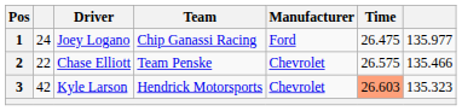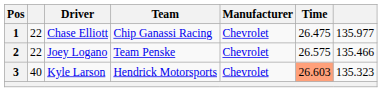 <table class="wikitable" style="font-size:95%">
 <tr>
 <th>Pos</th>
 <th></th>
 <th>Driver</th>
 <th>Team</th>
 <th>Manufacturer</th>
 <th>Time</th>
 <th></th>
 </tr>
 <tr>
 <th>1</th>
-<td>24</td>
-<td><a href='#'>Joey Logano</a></td>
+<td>22</td>
+<td><a href='#'>Chase Elliott</a></td>
 <td><a href='#'>Chip Ganassi Racing</a></td>
-<td><a href='#'>Ford</a></td>
+<td><a href='#'>Chevrolet</a></td>
 <td>26.475</td>
 <td>135.977</td>
 </tr>
 <tr>
 <th>2</th>
 <td>22</td>
-<td><a href='#'>Chase Elliott</a></td>
+<td><a href='#'>Joey Logano</a></td>
 <td><a href='#'>Team Penske</a></td>
 <td><a href='#'>Chevrolet</a></td>
 <td>26.575</td>
 <td>135.466</td>
 </tr>
 <tr>
 <th>3</th>
-<td>42</td>
+<td>40</td>
 <td><a href='#'>Kyle Larson</a></td>
 <td><a href='#'>Hendrick Motorsports</a></td>
 <td><a href='#'>Chevrolet</a></td>
 <td style="background: lightsalmon;">26.603</td>
 <td>135.323</td>
 </tr>
 <tr>
 <th colspan="7"></th>
 </tr>
 </table>
